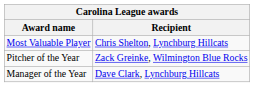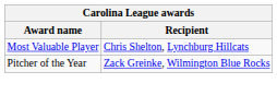 <table class="wikitable">
 <tr>
 <th colspan="2">Carolina League awards</th>
 </tr>
 <tr>
 <th>Award name</th>
 <th>Recipient</th>
 </tr>
 <tr>
 <td><a href='#'>Most Valuable Player</a></td>
 <td><a href='#'>Chris Shelton</a>, <a href='#'>Lynchburg Hillcats</a></td>
 </tr>
 <tr>
 <td>Pitcher of the Year</td>
 <td><a href='#'>Zack Greinke</a>, <a href='#'>Wilmington Blue Rocks</a></td>
 </tr>
-<tr>
-<td>Manager of the Year</td>
-<td><a href='#'>Dave Clark</a>, <a href='#'>Lynchburg Hillcats</a></td>
-</tr>
 </table>
